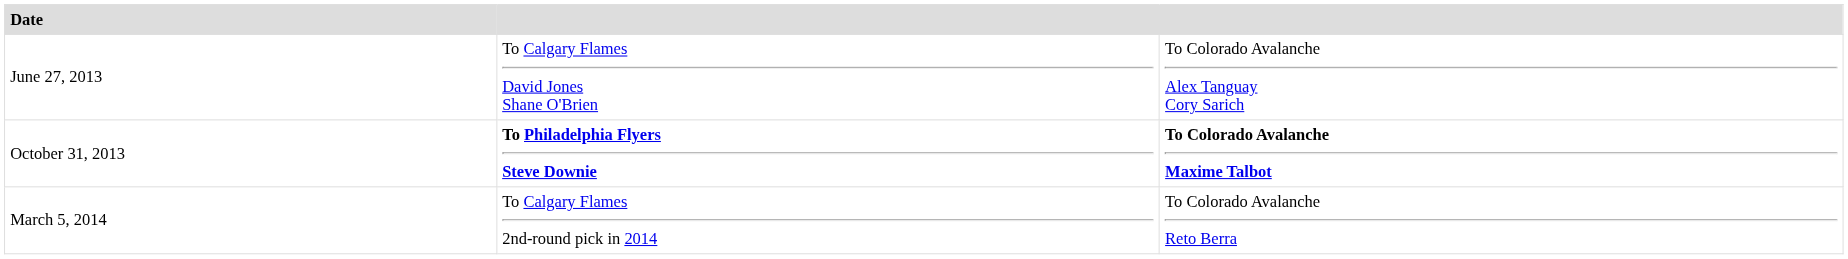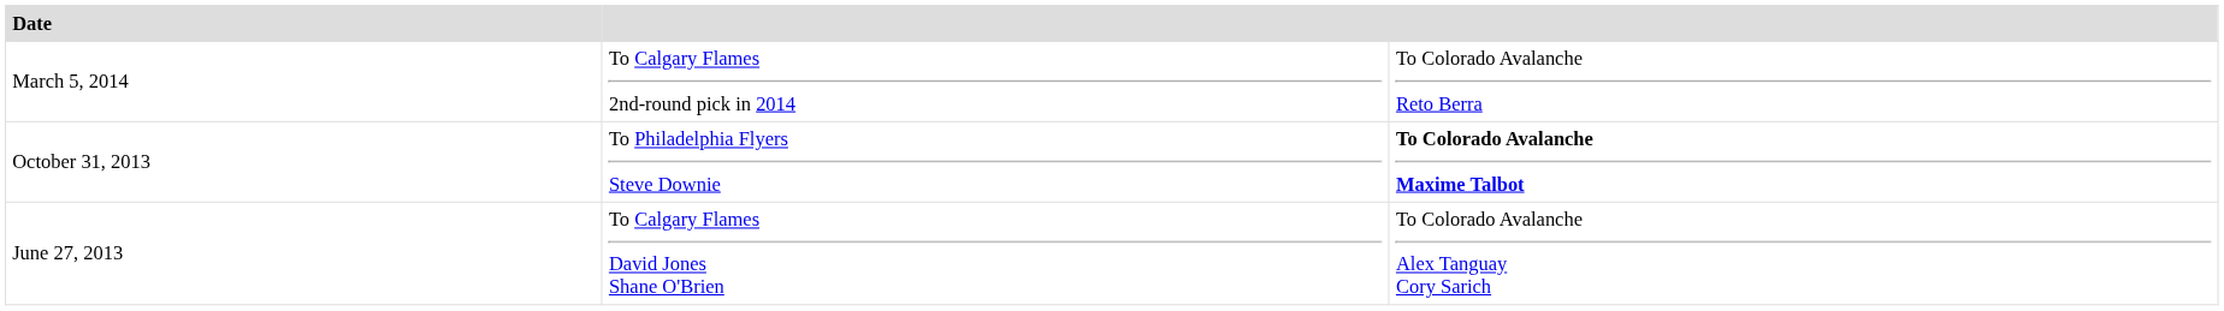 <table border=1 style="border-collapse:collapse" bordercolor="#DFDFDF" cellpadding="5" width=90%>
 <tr bgcolor="#dddddd">
 <td><strong>Date</strong></td>
 <th colspan="2"></th>
 </tr>
 <tr>
+<td>March 5, 2014</td>
+<td valign="top">To <a href='#'>Calgary Flames</a> <hr>2nd-round pick in <a href='#'>2014</a></td>
+<td valign="top">To Colorado Avalanche <hr><a href='#'>Reto Berra</a></td>
+</tr>
+<tr>
+<td>October 31, 2013</td>
+<td valign="top">To <a href='#'>Philadelphia Flyers</a> <hr><a href='#'>Steve Downie</a></td>
+<td valign="top"><strong>To Colorado Avalanche <hr><a href='#'>Maxime Talbot</a></strong></td>
+</tr>
+<tr>
 <td>June 27, 2013</td>
 <td valign="top">To <a href='#'>Calgary Flames</a> <hr><a href='#'>David Jones</a><br><a href='#'>Shane O'Brien</a></td>
 <td valign="top">To Colorado Avalanche <hr><a href='#'>Alex Tanguay</a><br><a href='#'>Cory Sarich</a></td>
 </tr>
-<tr>
-<td>October 31, 2013</td>
-<td valign="top"><strong>To <a href='#'>Philadelphia Flyers</a> <hr><a href='#'>Steve Downie</a></strong></td>
-<td valign="top"><strong>To Colorado Avalanche <hr><a href='#'>Maxime Talbot</a></strong></td>
-</tr>
-<tr>
-<td>March 5, 2014</td>
-<td valign="top">To <a href='#'>Calgary Flames</a> <hr>2nd-round pick in <a href='#'>2014</a></td>
-<td valign="top">To Colorado Avalanche <hr><a href='#'>Reto Berra</a></td>
-</tr>
 </table>
